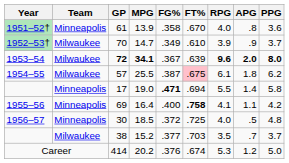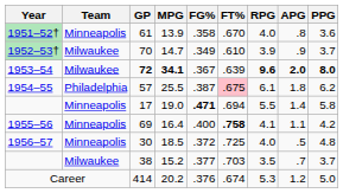 <table class="wikitable sortable" style="font-size:95%; text-align:right;">
 <tr>
 <th>Year</th>
 <th>Team</th>
 <th>GP</th>
 <th>MPG</th>
 <th>FG%</th>
 <th>FT%</th>
 <th>RPG</th>
 <th>APG</th>
 <th>PPG</th>
 </tr>
 <tr>
 <td style="text-align:left;background:#afe6ba;"><a href='#'>1951–52</a>†</td>
 <td style="text-align:left;"><a href='#'>Minneapolis</a></td>
 <td>61</td>
 <td>13.9</td>
 <td>.358</td>
 <td>.670</td>
 <td>4.0</td>
 <td>.8</td>
 <td>3.6</td>
 </tr>
 <tr>
 <td style="text-align:left;background:#afe6ba;"><a href='#'>1952–53</a>†</td>
 <td style="text-align:left;"><a href='#'>Milwaukee</a></td>
 <td>70</td>
 <td>14.7</td>
 <td>.349</td>
 <td>.610</td>
 <td>3.9</td>
 <td>.9</td>
 <td>3.7</td>
 </tr>
 <tr>
 <td style="text-align:left;"><a href='#'>1953–54</a></td>
 <td style="text-align:left;"><a href='#'>Milwaukee</a></td>
 <td><strong>72</strong></td>
 <td><strong>34.1</strong></td>
 <td>.367</td>
 <td>.639</td>
 <td><strong>9.6</strong></td>
 <td><strong>2.0</strong></td>
 <td><strong>8.0</strong></td>
 </tr>
 <tr>
 <td style="text-align:left;"><a href='#'>1954–55</a></td>
-<td style="text-align:left;"><a href='#'>Milwaukee</a></td>
+<td style="text-align:left;"><a href='#'>Philadelphia</a></td>
 <td>57</td>
 <td>25.5</td>
 <td>.387</td>
 <td style="background: pink;">.675</td>
 <td>6.1</td>
 <td>1.8</td>
 <td>6.2</td>
 </tr>
 <tr>
 <td style="text-align:left;"></td>
 <td style="text-align:left;"><a href='#'>Minneapolis</a></td>
 <td>17</td>
 <td>19.0</td>
 <td><strong>.471</strong></td>
 <td>.694</td>
 <td>5.5</td>
 <td>1.4</td>
 <td>5.8</td>
 </tr>
 <tr>
 <td style="text-align:left;"><a href='#'>1955–56</a></td>
 <td style="text-align:left;"><a href='#'>Minneapolis</a></td>
 <td>69</td>
 <td>16.4</td>
 <td>.400</td>
 <td><strong>.758</strong></td>
 <td>4.1</td>
 <td>1.1</td>
 <td>4.2</td>
 </tr>
 <tr>
 <td style="text-align:left;"><a href='#'>1956–57</a></td>
 <td style="text-align:left;"><a href='#'>Minneapolis</a></td>
 <td>30</td>
 <td>18.5</td>
 <td>.372</td>
 <td>.725</td>
 <td>4.0</td>
 <td>.5</td>
 <td>4.8</td>
 </tr>
 <tr>
 <td style="text-align:left;"></td>
 <td style="text-align:left;"><a href='#'>Milwaukee</a></td>
 <td>38</td>
 <td>15.2</td>
 <td>.377</td>
 <td>.703</td>
 <td>3.5</td>
 <td>.7</td>
 <td>3.7</td>
 </tr>
 <tr>
 <td colspan="2" style="text-align:center;">Career</td>
 <td>414</td>
 <td>20.2</td>
 <td>.376</td>
 <td>.674</td>
 <td>5.3</td>
 <td>1.2</td>
 <td>5.0</td>
 </tr>
 </table>
